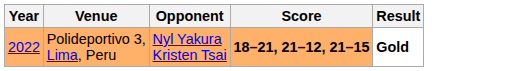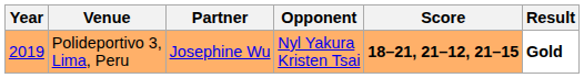 <table class="sortable wikitable" style="font-size: 90%;">
 <tr>
 <th>Year</th>
 <th>Venue</th>
+<th>Partner</th>
 <th>Opponent</th>
 <th>Score</th>
 <th>Result</th>
 </tr>
 <tr style="background:#FFB069">
-<td align="center"><a href='#'>2022</a></td>
+<td align="center"><a href='#'>2019</a></td>
 <td align="left">Polideportivo 3,<br><a href='#'>Lima</a>, Peru</td>
+<td align="left"> <a href='#'>Josephine Wu</a></td>
 <td align="left"> <a href='#'>Nyl Yakura</a><br> <a href='#'>Kristen Tsai</a></td>
 <td align="left"><strong>18–21, 21–12, 21–15</strong></td>
 <td style="text-align:left; background:white"> <strong>Gold</strong></td>
 </tr>
 </table>
